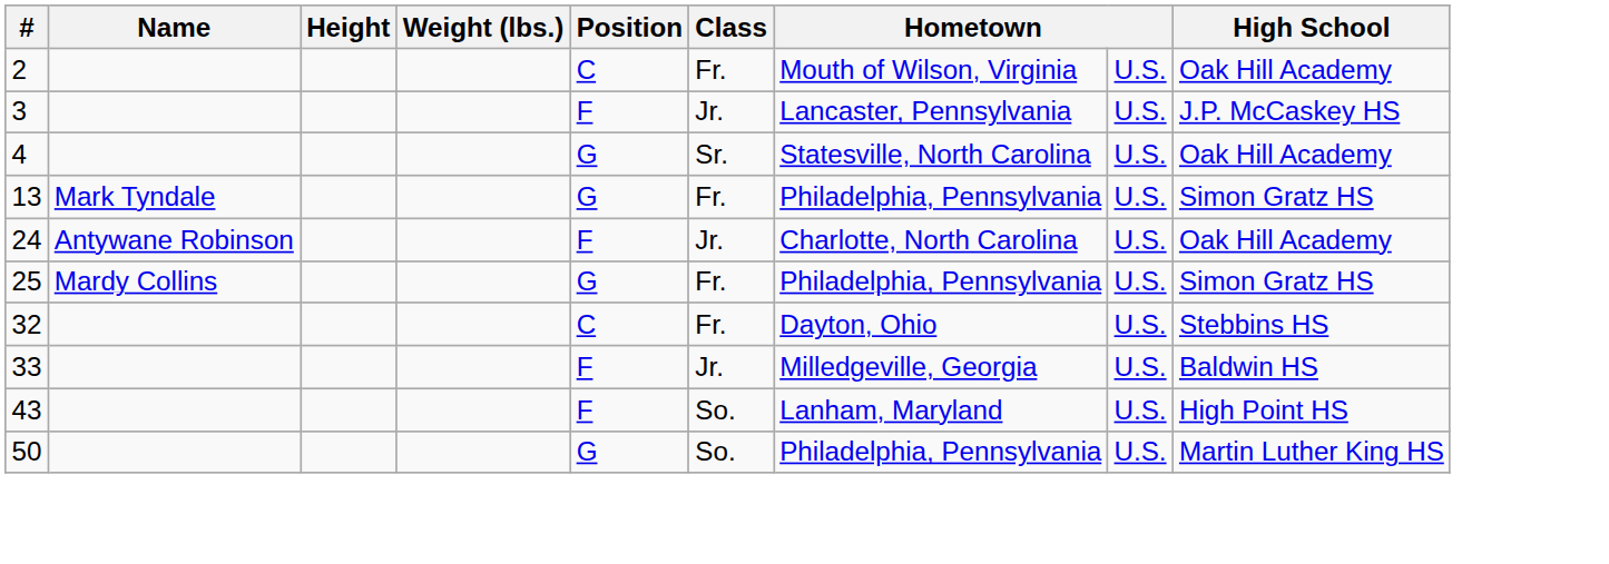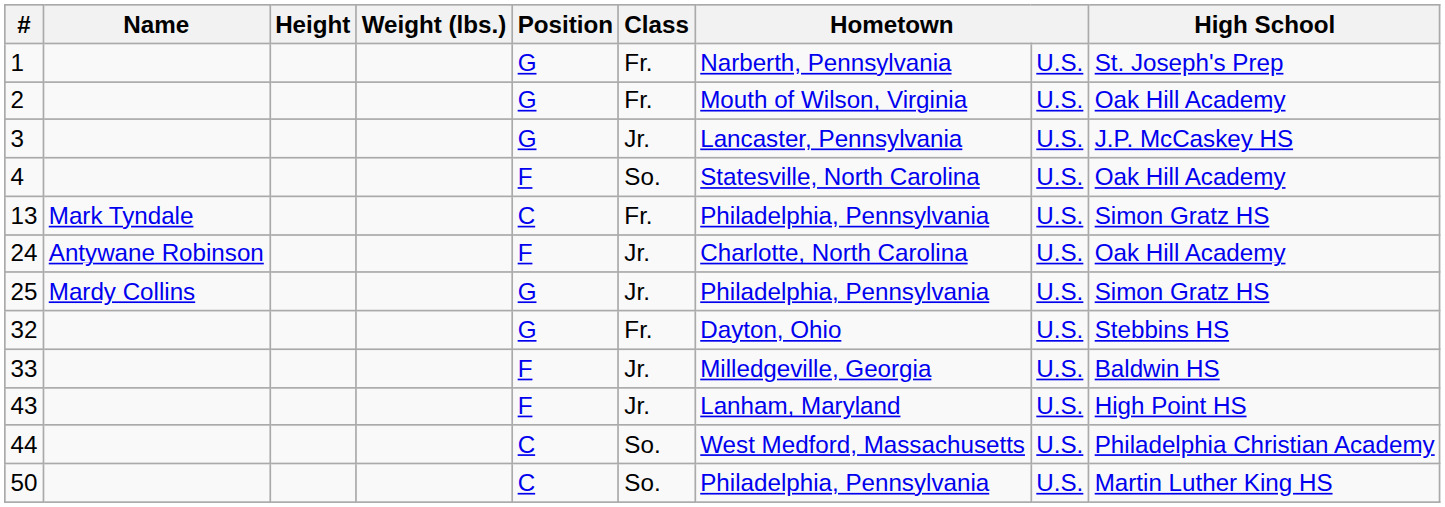 <table class="wikitable" style="font-size: 90%">
 <tr>
 <th>#</th>
 <th>Name</th>
 <th>Height</th>
 <th>Weight (lbs.)</th>
 <th>Position</th>
 <th>Class</th>
 <th colspan="2">Hometown</th>
 <th>High School</th>
 </tr>
 <tr>
+<td>1</td>
+<td></td>
+<td></td>
+<td></td>
+<td><a href='#'>G</a></td>
+<td>Fr.</td>
+<td><a href='#'>Narberth, Pennsylvania</a></td>
+<td><a href='#'>U.S.</a></td>
+<td><a href='#'>St. Joseph's Prep</a></td>
+</tr>
+<tr>
 <td>2</td>
 <td></td>
 <td></td>
 <td></td>
-<td><a href='#'>C</a></td>
+<td><a href='#'>G</a></td>
 <td>Fr.</td>
 <td><a href='#'>Mouth of Wilson, Virginia</a></td>
 <td><a href='#'>U.S.</a></td>
 <td><a href='#'>Oak Hill Academy</a></td>
 </tr>
 <tr>
 <td>3</td>
 <td></td>
 <td></td>
 <td></td>
-<td><a href='#'>F</a></td>
+<td><a href='#'>G</a></td>
 <td>Jr.</td>
 <td><a href='#'>Lancaster, Pennsylvania</a></td>
 <td><a href='#'>U.S.</a></td>
 <td><a href='#'>J.P. McCaskey HS</a></td>
 </tr>
 <tr>
 <td>4</td>
 <td></td>
 <td></td>
 <td></td>
-<td><a href='#'>G</a></td>
-<td>Sr.</td>
+<td><a href='#'>F</a></td>
+<td>So.</td>
 <td><a href='#'>Statesville, North Carolina</a></td>
 <td><a href='#'>U.S.</a></td>
 <td><a href='#'>Oak Hill Academy</a></td>
 </tr>
 <tr>
 <td>13</td>
 <td><a href='#'>Mark Tyndale</a></td>
 <td></td>
 <td></td>
-<td><a href='#'>G</a></td>
+<td><a href='#'>C</a></td>
 <td>Fr.</td>
 <td><a href='#'>Philadelphia, Pennsylvania</a></td>
 <td><a href='#'>U.S.</a></td>
 <td><a href='#'>Simon Gratz HS</a></td>
 </tr>
 <tr>
 <td>24</td>
 <td><a href='#'>Antywane Robinson</a></td>
 <td></td>
 <td></td>
 <td><a href='#'>F</a></td>
 <td>Jr.</td>
 <td><a href='#'>Charlotte, North Carolina</a></td>
 <td><a href='#'>U.S.</a></td>
 <td><a href='#'>Oak Hill Academy</a></td>
 </tr>
 <tr>
 <td>25</td>
 <td><a href='#'>Mardy Collins</a></td>
 <td></td>
 <td></td>
 <td><a href='#'>G</a></td>
-<td>Fr.</td>
+<td>Jr.</td>
 <td><a href='#'>Philadelphia, Pennsylvania</a></td>
 <td><a href='#'>U.S.</a></td>
 <td><a href='#'>Simon Gratz HS</a></td>
 </tr>
 <tr>
 <td>32</td>
 <td></td>
 <td></td>
 <td></td>
-<td><a href='#'>C</a></td>
+<td><a href='#'>G</a></td>
 <td>Fr.</td>
 <td><a href='#'>Dayton, Ohio</a></td>
 <td><a href='#'>U.S.</a></td>
 <td><a href='#'>Stebbins HS</a></td>
 </tr>
 <tr>
 <td>33</td>
 <td></td>
 <td></td>
 <td></td>
 <td><a href='#'>F</a></td>
 <td>Jr.</td>
 <td><a href='#'>Milledgeville, Georgia</a></td>
 <td><a href='#'>U.S.</a></td>
 <td><a href='#'>Baldwin HS</a></td>
 </tr>
 <tr>
 <td>43</td>
 <td></td>
 <td></td>
 <td></td>
 <td><a href='#'>F</a></td>
-<td>So.</td>
+<td>Jr.</td>
 <td><a href='#'>Lanham, Maryland</a></td>
 <td><a href='#'>U.S.</a></td>
 <td><a href='#'>High Point HS</a></td>
+</tr>
+<tr>
+<td>44</td>
+<td></td>
+<td></td>
+<td></td>
+<td><a href='#'>C</a></td>
+<td>So.</td>
+<td><a href='#'>West Medford, Massachusetts</a></td>
+<td><a href='#'>U.S.</a></td>
+<td><a href='#'>Philadelphia Christian Academy</a></td>
 </tr>
 <tr>
 <td>50</td>
 <td></td>
 <td></td>
 <td></td>
-<td><a href='#'>G</a></td>
+<td><a href='#'>C</a></td>
 <td>So.</td>
 <td><a href='#'>Philadelphia, Pennsylvania</a></td>
 <td><a href='#'>U.S.</a></td>
 <td><a href='#'>Martin Luther King HS</a></td>
 </tr>
 </table>
